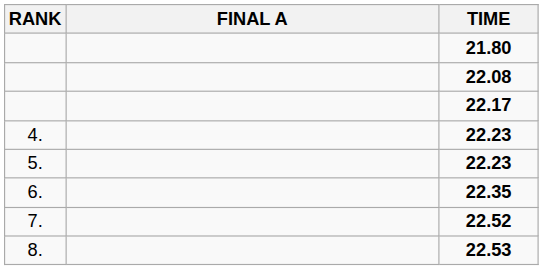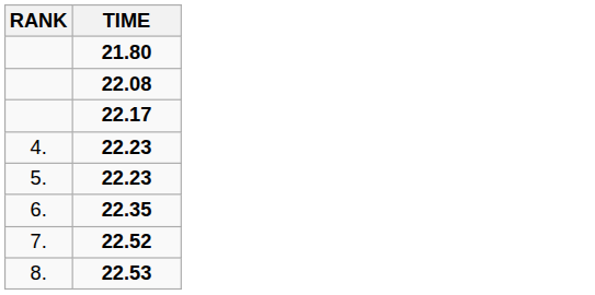 <table class="wikitable">
 <tr>
 <th>RANK</th>
-<th style="width: 20em">FINAL A</th>
 <th style="width: 5em">TIME</th>
 </tr>
 <tr>
 <td align="center"></td>
-<td></td>
 <td align="center"><strong>21.80</strong></td>
 </tr>
 <tr>
 <td align="center"></td>
-<td></td>
 <td align="center"><strong>22.08</strong></td>
 </tr>
 <tr>
 <td align="center"></td>
-<td></td>
 <td align="center"><strong>22.17</strong></td>
 </tr>
 <tr>
 <td align="center">4.</td>
-<td></td>
 <td align="center"><strong>22.23</strong></td>
 </tr>
 <tr>
 <td align="center">5.</td>
-<td></td>
 <td align="center"><strong>22.23</strong></td>
 </tr>
 <tr>
 <td align="center">6.</td>
-<td></td>
 <td align="center"><strong>22.35</strong></td>
 </tr>
 <tr>
 <td align="center">7.</td>
-<td></td>
 <td align="center"><strong>22.52</strong></td>
 </tr>
 <tr>
 <td align="center">8.</td>
-<td></td>
 <td align="center"><strong>22.53</strong></td>
 </tr>
 </table>
